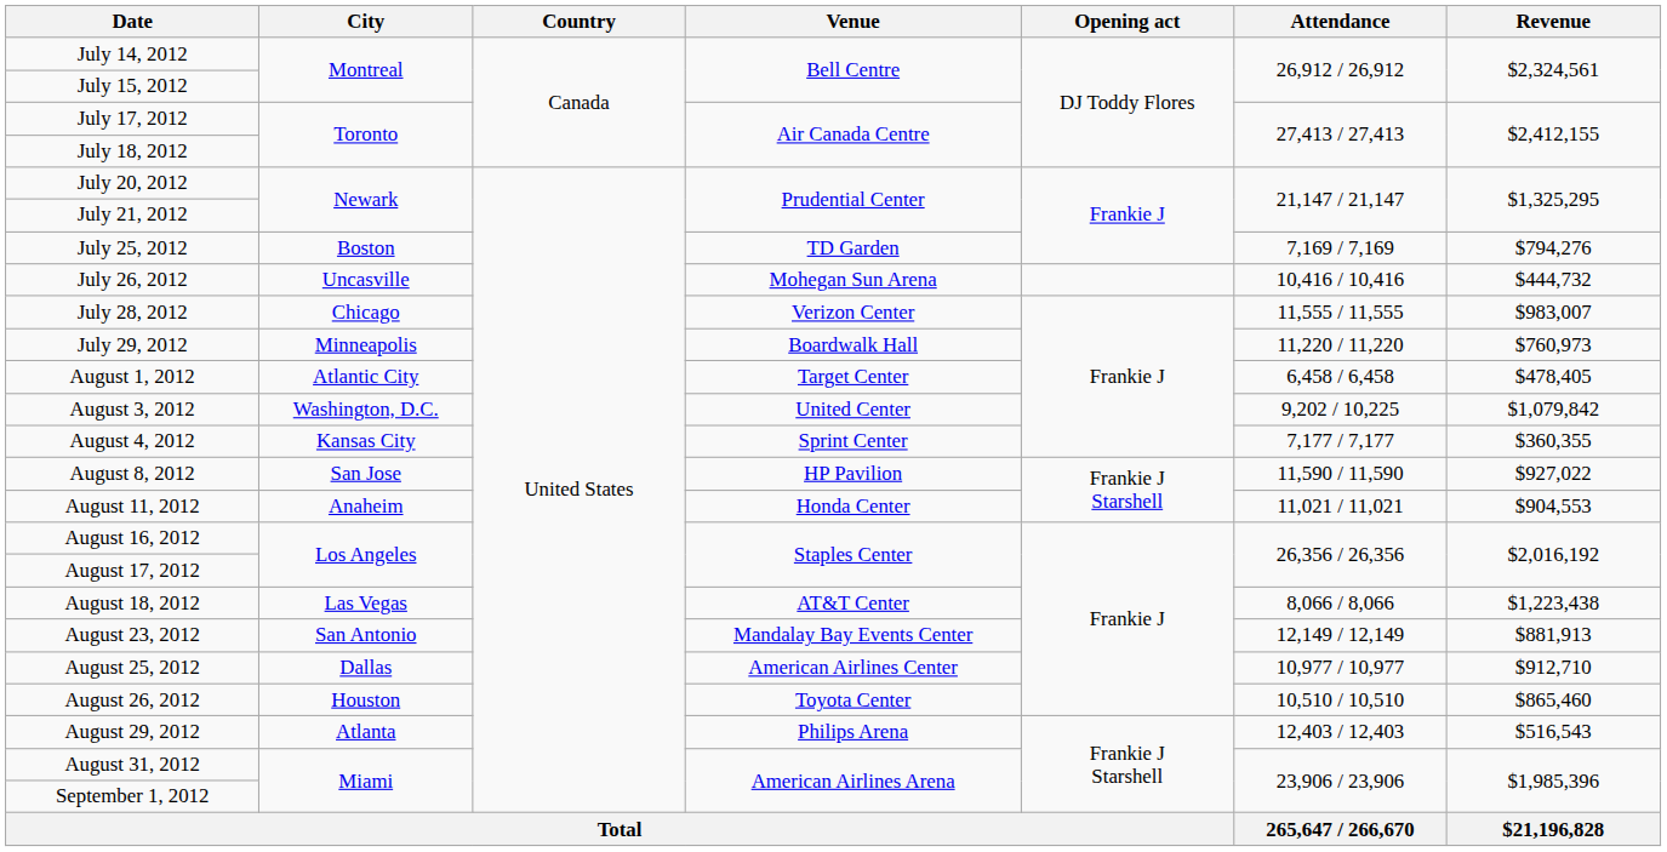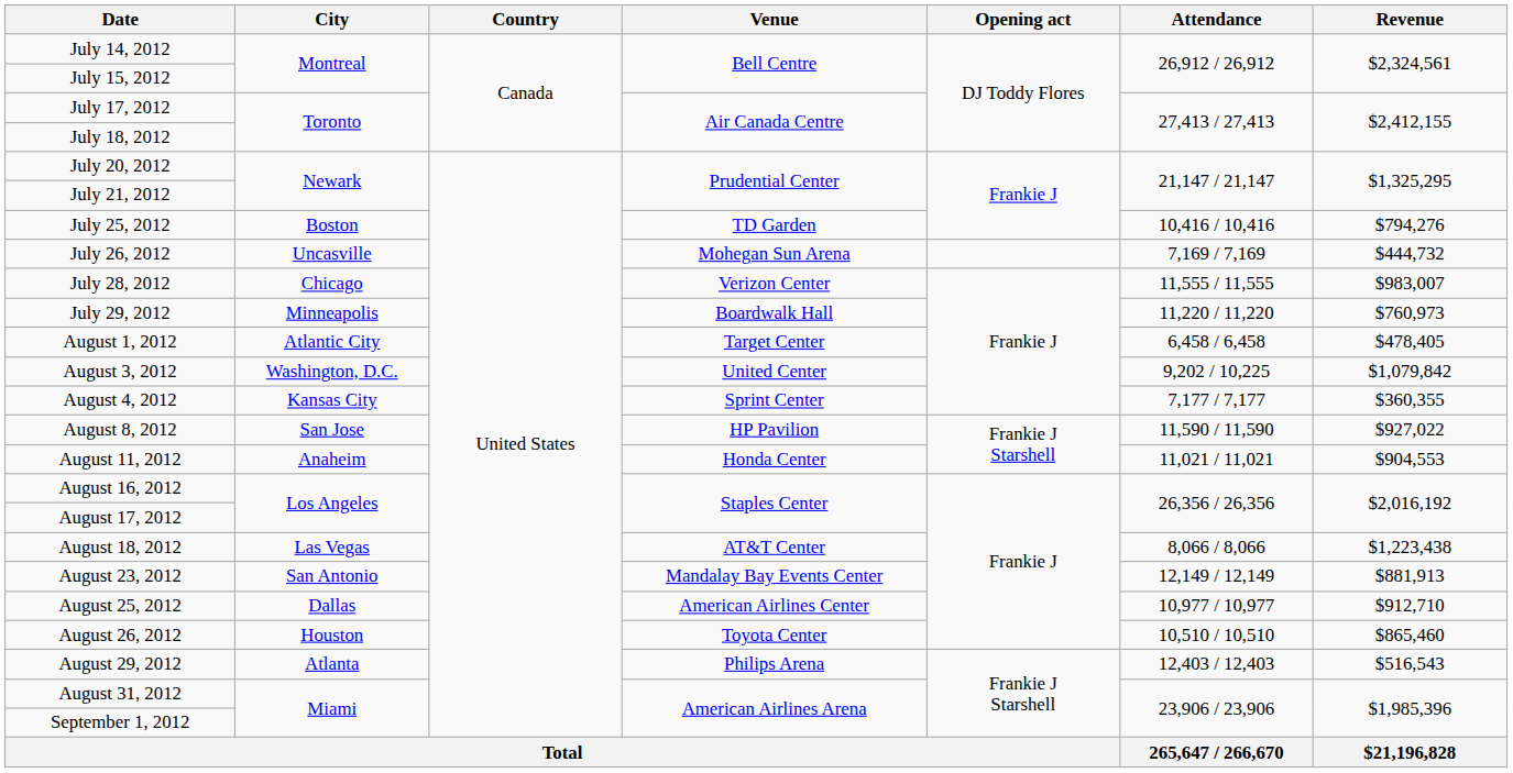 <table class="wikitable" style="text-align:center;">
 <tr>
 <th scope="col" style="width:12em;">Date</th>
 <th scope="col" style="width:10em;">City</th>
 <th scope="col" style="width:10em;">Country</th>
 <th scope="col" style="width:16em;">Venue</th>
 <th scope="col" style="width:10em;">Opening act</th>
 <th scope="col" style="width:10em;">Attendance</th>
 <th scope="col" style="width:10em;">Revenue</th>
 </tr>
 <tr>
 <td>July 14, 2012</td>
 <td rowspan="2"><a href='#'>Montreal</a></td>
 <td rowspan="4">Canada</td>
 <td rowspan="2"><a href='#'>Bell Centre</a></td>
 <td rowspan="4">DJ Toddy Flores</td>
 <td rowspan="2">26,912 / 26,912</td>
 <td rowspan="2">$2,324,561</td>
 </tr>
 <tr>
 <td>July 15, 2012</td>
 </tr>
 <tr>
 <td>July 17, 2012</td>
 <td rowspan="2"><a href='#'>Toronto</a></td>
 <td rowspan="2"><a href='#'>Air Canada Centre</a></td>
 <td rowspan="2">27,413 / 27,413</td>
 <td rowspan="2">$2,412,155</td>
 </tr>
 <tr>
 <td>July 18, 2012</td>
 </tr>
 <tr>
 <td>July 20, 2012</td>
 <td rowspan="2"><a href='#'>Newark</a></td>
 <td rowspan="20">United States</td>
 <td rowspan="2"><a href='#'>Prudential Center</a></td>
 <td rowspan="3"><a href='#'>Frankie J</a></td>
 <td rowspan="2">21,147 / 21,147</td>
 <td rowspan="2">$1,325,295</td>
 </tr>
 <tr>
 <td>July 21, 2012</td>
 </tr>
 <tr>
 <td>July 25, 2012</td>
 <td><a href='#'>Boston</a></td>
 <td><a href='#'>TD Garden</a></td>
-<td>7,169 / 7,169</td>
+<td>10,416 / 10,416</td>
 <td>$794,276</td>
 </tr>
 <tr>
 <td>July 26, 2012</td>
 <td><a href='#'>Uncasville</a></td>
 <td><a href='#'>Mohegan Sun Arena</a></td>
 <td></td>
-<td>10,416 / 10,416</td>
+<td>7,169 / 7,169</td>
 <td>$444,732</td>
 </tr>
 <tr>
 <td>July 28, 2012</td>
 <td><a href='#'>Chicago</a></td>
 <td><a href='#'>Verizon Center</a></td>
 <td rowspan="5">Frankie J</td>
 <td>11,555 / 11,555</td>
 <td>$983,007</td>
 </tr>
 <tr>
 <td>July 29, 2012</td>
 <td><a href='#'>Minneapolis</a></td>
 <td><a href='#'>Boardwalk Hall</a></td>
 <td>11,220 / 11,220</td>
 <td>$760,973</td>
 </tr>
 <tr>
 <td>August 1, 2012</td>
 <td><a href='#'>Atlantic City</a></td>
 <td><a href='#'>Target Center</a></td>
 <td>6,458 / 6,458</td>
 <td>$478,405</td>
 </tr>
 <tr>
 <td>August 3, 2012</td>
 <td><a href='#'>Washington, D.C.</a></td>
 <td><a href='#'>United Center</a></td>
 <td>9,202 / 10,225</td>
 <td>$1,079,842</td>
 </tr>
 <tr>
 <td>August 4, 2012</td>
 <td><a href='#'>Kansas City</a></td>
 <td><a href='#'>Sprint Center</a></td>
 <td>7,177 / 7,177</td>
 <td>$360,355</td>
 </tr>
 <tr>
 <td>August 8, 2012</td>
 <td><a href='#'>San Jose</a></td>
 <td><a href='#'>HP Pavilion</a></td>
 <td rowspan="2">Frankie J<br><a href='#'>Starshell</a></td>
 <td>11,590 / 11,590</td>
 <td>$927,022</td>
 </tr>
 <tr>
 <td>August 11, 2012</td>
 <td><a href='#'>Anaheim</a></td>
 <td><a href='#'>Honda Center</a></td>
 <td>11,021 / 11,021</td>
 <td>$904,553</td>
 </tr>
 <tr>
 <td>August 16, 2012</td>
 <td rowspan="2"><a href='#'>Los Angeles</a></td>
 <td rowspan="2"><a href='#'>Staples Center</a></td>
 <td rowspan="6">Frankie J</td>
 <td rowspan="2">26,356 / 26,356</td>
 <td rowspan="2">$2,016,192</td>
 </tr>
 <tr>
 <td>August 17, 2012</td>
 </tr>
 <tr>
 <td>August 18, 2012</td>
 <td><a href='#'>Las Vegas</a></td>
 <td><a href='#'>AT&T Center</a></td>
 <td>8,066 / 8,066</td>
 <td>$1,223,438</td>
 </tr>
 <tr>
 <td>August 23, 2012</td>
 <td><a href='#'>San Antonio</a></td>
 <td><a href='#'>Mandalay Bay Events Center</a></td>
 <td>12,149 / 12,149</td>
 <td>$881,913</td>
 </tr>
 <tr>
 <td>August 25, 2012</td>
 <td><a href='#'>Dallas</a></td>
 <td><a href='#'>American Airlines Center</a></td>
 <td>10,977 / 10,977</td>
 <td>$912,710</td>
 </tr>
 <tr>
 <td>August 26, 2012</td>
 <td><a href='#'>Houston</a></td>
 <td><a href='#'>Toyota Center</a></td>
 <td>10,510 / 10,510</td>
 <td>$865,460</td>
 </tr>
 <tr>
 <td>August 29, 2012</td>
 <td><a href='#'>Atlanta</a></td>
 <td><a href='#'>Philips Arena</a></td>
 <td rowspan="3">Frankie J<br>Starshell</td>
 <td>12,403 / 12,403</td>
 <td>$516,543</td>
 </tr>
 <tr>
 <td>August 31, 2012</td>
 <td rowspan="2"><a href='#'>Miami</a></td>
 <td rowspan="2"><a href='#'>American Airlines Arena</a></td>
 <td rowspan="2">23,906 / 23,906</td>
 <td rowspan="2">$1,985,396</td>
 </tr>
 <tr>
 <td>September 1, 2012</td>
 </tr>
 <tr>
 <th colspan="5">Total</th>
 <th scope="row" style="text-align:center;"><strong>265,647 / 266,670</strong></th>
 <th scope="row" style="text-align:center;"><strong>$21,196,828</strong></th>
 </tr>
 <tr>
 </tr>
 </table>
